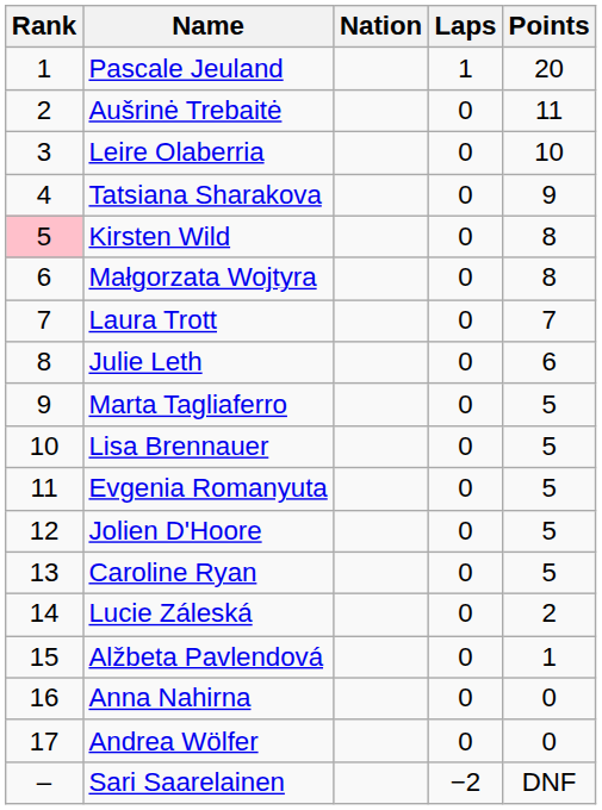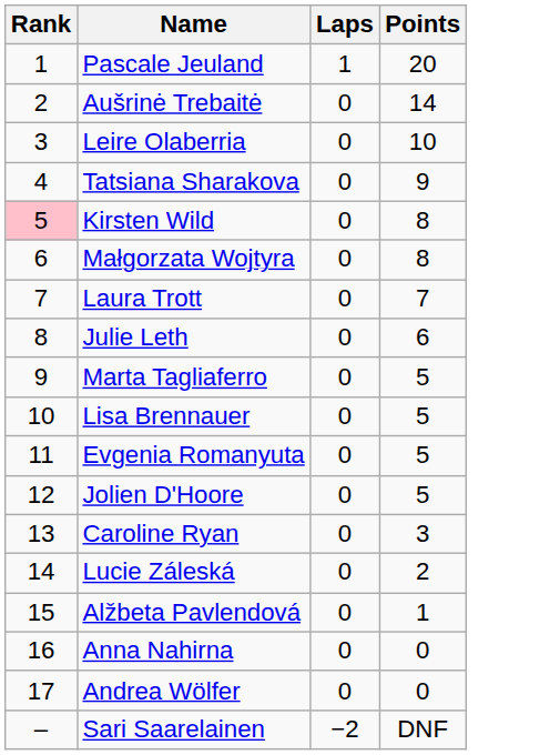 <table class="wikitable sortable" style="text-align:center">
 <tr>
 <th>Rank</th>
 <th>Name</th>
-<th>Nation</th>
 <th>Laps</th>
 <th>Points</th>
 </tr>
 <tr>
 <td>1</td>
 <td align=left><a href='#'>Pascale Jeuland</a></td>
-<td align=left></td>
 <td>1</td>
 <td>20</td>
 </tr>
 <tr>
 <td>2</td>
 <td align=left><a href='#'>Aušrinė Trebaitė</a></td>
-<td align=left></td>
 <td>0</td>
-<td>11</td>
+<td>14</td>
 </tr>
 <tr>
 <td>3</td>
 <td align=left><a href='#'>Leire Olaberria</a></td>
-<td align=left></td>
 <td>0</td>
 <td>10</td>
 </tr>
 <tr>
 <td>4</td>
 <td align=left><a href='#'>Tatsiana Sharakova</a></td>
-<td align=left></td>
 <td>0</td>
 <td>9</td>
 </tr>
 <tr>
 <td style="background: pink;">5</td>
 <td align=left><a href='#'>Kirsten Wild</a></td>
-<td align=left></td>
 <td>0</td>
 <td>8</td>
 </tr>
 <tr>
 <td>6</td>
 <td align=left><a href='#'>Małgorzata Wojtyra</a></td>
-<td align=left></td>
 <td>0</td>
 <td>8</td>
 </tr>
 <tr>
 <td>7</td>
 <td align=left><a href='#'>Laura Trott</a></td>
-<td align=left></td>
 <td>0</td>
 <td>7</td>
 </tr>
 <tr>
 <td>8</td>
 <td align=left><a href='#'>Julie Leth</a></td>
-<td align=left></td>
 <td>0</td>
 <td>6</td>
 </tr>
 <tr>
 <td>9</td>
 <td align=left><a href='#'>Marta Tagliaferro</a></td>
-<td align=left></td>
 <td>0</td>
 <td>5</td>
 </tr>
 <tr>
 <td>10</td>
 <td align=left><a href='#'>Lisa Brennauer</a></td>
-<td align=left></td>
 <td>0</td>
 <td>5</td>
 </tr>
 <tr>
 <td>11</td>
 <td align=left><a href='#'>Evgenia Romanyuta</a></td>
-<td align=left></td>
 <td>0</td>
 <td>5</td>
 </tr>
 <tr>
 <td>12</td>
 <td align=left><a href='#'>Jolien D'Hoore</a></td>
-<td align=left></td>
 <td>0</td>
 <td>5</td>
 </tr>
 <tr>
 <td>13</td>
 <td align=left><a href='#'>Caroline Ryan</a></td>
-<td align=left></td>
 <td>0</td>
-<td>5</td>
+<td>3</td>
 </tr>
 <tr>
 <td>14</td>
 <td align=left><a href='#'>Lucie Záleská</a></td>
-<td align=left></td>
 <td>0</td>
 <td>2</td>
 </tr>
 <tr>
 <td>15</td>
 <td align=left><a href='#'>Alžbeta Pavlendová</a></td>
-<td align=left></td>
 <td>0</td>
 <td>1</td>
 </tr>
 <tr>
 <td>16</td>
 <td align=left><a href='#'>Anna Nahirna</a></td>
-<td align=left></td>
 <td>0</td>
 <td>0</td>
 </tr>
 <tr>
 <td>17</td>
 <td align=left><a href='#'>Andrea Wölfer</a></td>
-<td align=left></td>
 <td>0</td>
 <td>0</td>
 </tr>
 <tr>
 <td>–</td>
 <td align=left><a href='#'>Sari Saarelainen</a></td>
-<td align=left></td>
 <td>−2</td>
 <td>DNF</td>
 </tr>
 </table>
